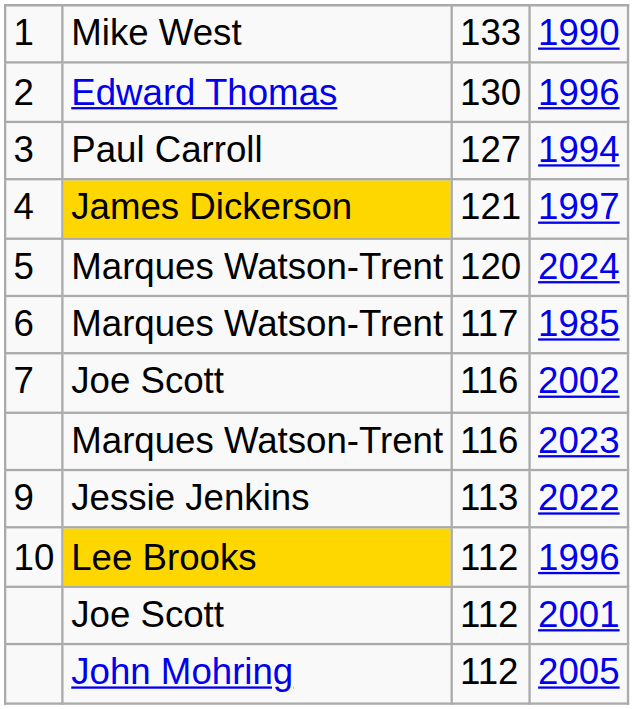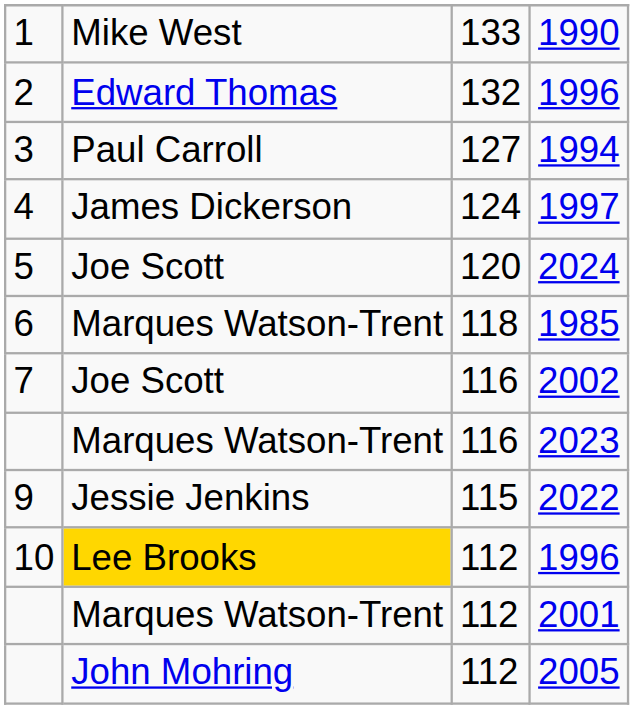 <table class="wikitable">
 <tr>
 </tr>
 <tr>
 <td>1</td>
 <td>Mike West</td>
 <td>133</td>
 <td><a href='#'>1990</a></td>
 </tr>
 <tr>
 <td>2</td>
 <td><a href='#'>Edward Thomas</a></td>
-<td>130</td>
+<td>132</td>
 <td><a href='#'>1996</a></td>
 </tr>
 <tr>
 <td>3</td>
 <td>Paul Carroll</td>
 <td>127</td>
 <td><a href='#'>1994</a></td>
 </tr>
 <tr>
 <td>4</td>
-<td style="background: gold;">James Dickerson</td>
-<td>121</td>
+<td>James Dickerson</td>
+<td>124</td>
 <td><a href='#'>1997</a></td>
 </tr>
 <tr>
 <td>5</td>
-<td>Marques Watson-Trent</td>
+<td>Joe Scott</td>
 <td>120</td>
 <td><a href='#'>2024</a></td>
 </tr>
 <tr>
 <td>6</td>
 <td>Marques Watson-Trent</td>
-<td>117</td>
+<td>118</td>
 <td><a href='#'>1985</a></td>
 </tr>
 <tr>
 <td>7</td>
 <td>Joe Scott</td>
 <td>116</td>
 <td><a href='#'>2002</a></td>
 </tr>
 <tr>
 <td></td>
 <td>Marques Watson-Trent</td>
 <td>116</td>
 <td><a href='#'>2023</a></td>
 </tr>
 <tr>
 <td>9</td>
 <td>Jessie Jenkins</td>
-<td>113</td>
+<td>115</td>
 <td><a href='#'>2022</a></td>
 </tr>
 <tr>
 <td>10</td>
 <td style="background: gold;">Lee Brooks</td>
 <td>112</td>
 <td><a href='#'>1996</a></td>
 </tr>
 <tr>
 <td></td>
-<td>Joe Scott</td>
+<td>Marques Watson-Trent</td>
 <td>112</td>
 <td><a href='#'>2001</a></td>
 </tr>
 <tr>
 <td></td>
 <td><a href='#'>John Mohring</a></td>
 <td>112</td>
 <td><a href='#'>2005</a></td>
 </tr>
 </table>
